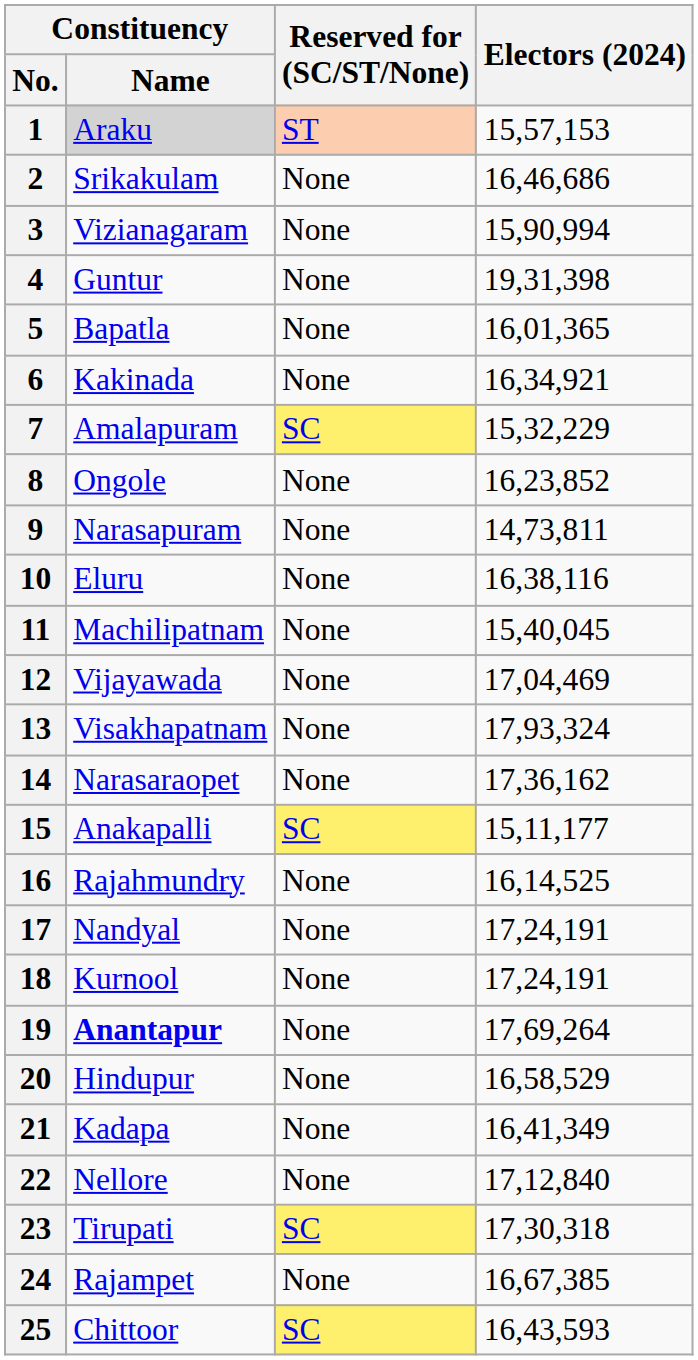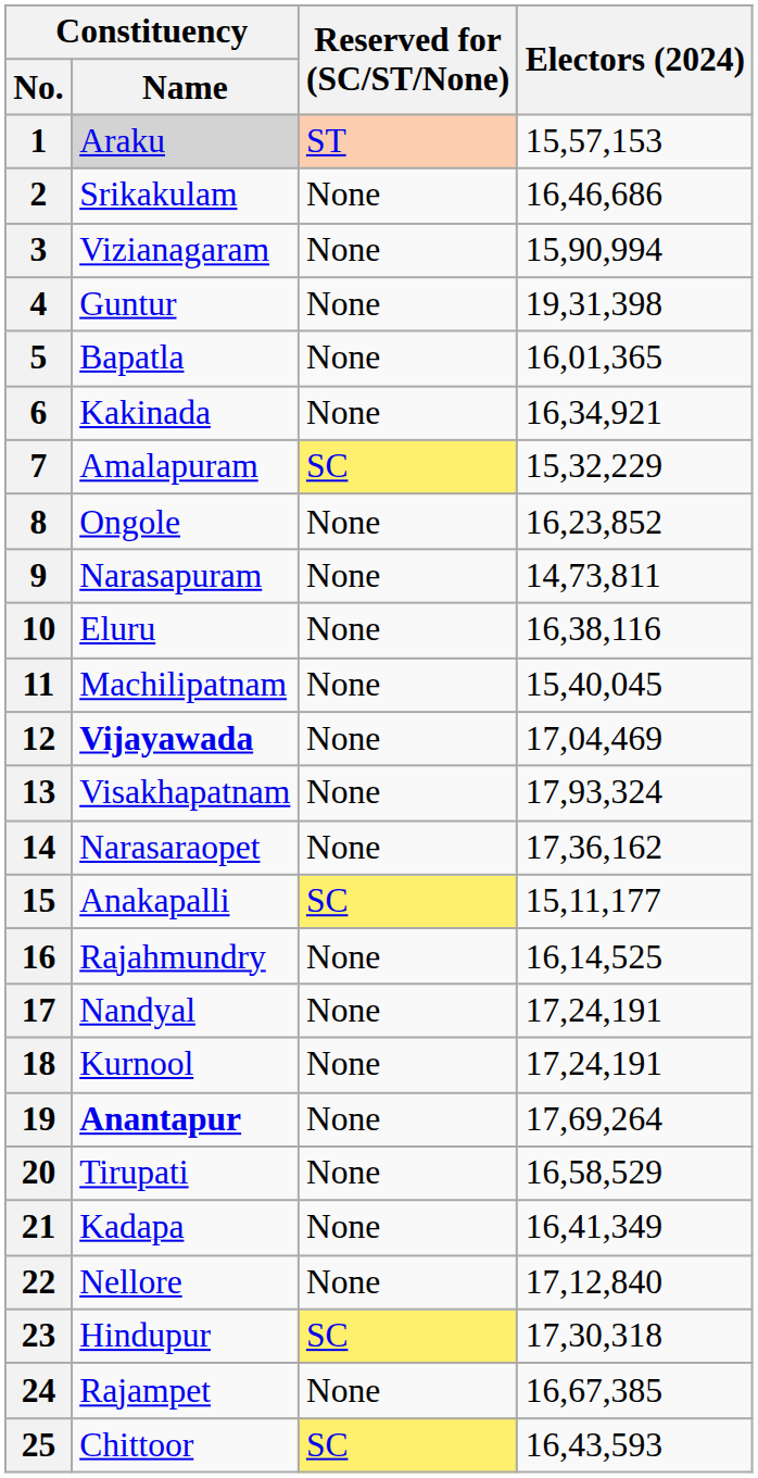 <table class="wikitable sortable">
 <tr>
 <th scope=colgroup colspan="2">Constituency</th>
 <th scope=col rowspan=2>Reserved for<br>(SC/ST/None)</th>
 <th rowspan="2">Electors (2024)</th>
 </tr>
 <tr>
 <th scope=col>No.</th>
 <th scope=col>Name</th>
 </tr>
 <tr>
 <th scope=row>1</th>
 <td style="background: lightgrey;"><a href='#'>Araku</a></td>
 <td style="background:#fdcdb0;"><a href='#'>ST</a></td>
 <td>15,57,153</td>
 </tr>
 <tr>
 <th scope=row>2</th>
 <td><a href='#'>Srikakulam</a></td>
 <td>None</td>
 <td>16,46,686</td>
 </tr>
 <tr>
 <th scope=row>3</th>
 <td><a href='#'>Vizianagaram</a></td>
 <td>None</td>
 <td>15,90,994</td>
 </tr>
 <tr>
 <th scope=row>4</th>
 <td><a href='#'>Guntur</a></td>
 <td>None</td>
 <td>19,31,398</td>
 </tr>
 <tr>
 <th scope=row>5</th>
 <td><a href='#'>Bapatla</a></td>
 <td>None</td>
 <td>16,01,365</td>
 </tr>
 <tr>
 <th scope=row>6</th>
 <td><a href='#'>Kakinada</a></td>
 <td>None</td>
 <td>16,34,921</td>
 </tr>
 <tr>
 <th scope=row>7</th>
 <td><a href='#'>Amalapuram</a></td>
 <td style="background:#fef06d;"><a href='#'>SC</a></td>
 <td>15,32,229</td>
 </tr>
 <tr>
 <th scope=row>8</th>
 <td><a href='#'>Ongole</a></td>
 <td>None</td>
 <td>16,23,852</td>
 </tr>
 <tr>
 <th scope=row>9</th>
 <td><a href='#'>Narasapuram</a></td>
 <td>None</td>
 <td>14,73,811</td>
 </tr>
 <tr>
 <th scope=row>10</th>
 <td><a href='#'>Eluru</a></td>
 <td>None</td>
 <td>16,38,116</td>
 </tr>
 <tr>
 <th scope=row>11</th>
 <td><a href='#'>Machilipatnam</a></td>
 <td>None</td>
 <td>15,40,045</td>
 </tr>
 <tr>
 <th scope=row>12</th>
-<td><a href='#'>Vijayawada</a></td>
+<td><strong><a href='#'>Vijayawada</a></strong></td>
 <td>None</td>
 <td>17,04,469</td>
 </tr>
 <tr>
 <th scope=row>13</th>
 <td><a href='#'>Visakhapatnam</a></td>
 <td>None</td>
 <td>17,93,324</td>
 </tr>
 <tr>
 <th scope=row>14</th>
 <td><a href='#'>Narasaraopet</a></td>
 <td>None</td>
 <td>17,36,162</td>
 </tr>
 <tr>
 <th scope=row>15</th>
 <td><a href='#'>Anakapalli</a></td>
 <td style="background:#fef06d;"><a href='#'>SC</a></td>
 <td>15,11,177</td>
 </tr>
 <tr>
 <th scope=row>16</th>
 <td><a href='#'>Rajahmundry</a></td>
 <td>None</td>
 <td>16,14,525</td>
 </tr>
 <tr>
 <th scope=row>17</th>
 <td><a href='#'>Nandyal</a></td>
 <td>None</td>
 <td>17,24,191</td>
 </tr>
 <tr>
 <th scope=row>18</th>
 <td><a href='#'>Kurnool</a></td>
 <td>None</td>
 <td>17,24,191</td>
 </tr>
 <tr>
 <th scope=row>19</th>
 <td><strong><a href='#'>Anantapur</a></strong></td>
 <td>None</td>
 <td>17,69,264</td>
 </tr>
 <tr>
 <th scope=row>20</th>
-<td><a href='#'>Hindupur</a></td>
+<td><a href='#'>Tirupati</a></td>
 <td>None</td>
 <td>16,58,529</td>
 </tr>
 <tr>
 <th scope=row>21</th>
 <td><a href='#'>Kadapa</a></td>
 <td>None</td>
 <td>16,41,349</td>
 </tr>
 <tr>
 <th scope=row>22</th>
 <td><a href='#'>Nellore</a></td>
 <td>None</td>
 <td>17,12,840</td>
 </tr>
 <tr>
 <th scope=row>23</th>
-<td><a href='#'>Tirupati</a></td>
+<td><a href='#'>Hindupur</a></td>
 <td style="background:#fef06d;"><a href='#'>SC</a></td>
 <td>17,30,318</td>
 </tr>
 <tr>
 <th scope=row>24</th>
 <td><a href='#'>Rajampet</a></td>
 <td>None</td>
 <td>16,67,385</td>
 </tr>
 <tr>
 <th scope=row>25</th>
 <td><a href='#'>Chittoor</a></td>
 <td style="background:#fef06d;"><a href='#'>SC</a></td>
 <td>16,43,593</td>
 </tr>
 </table>
